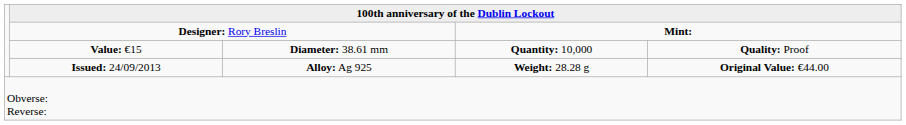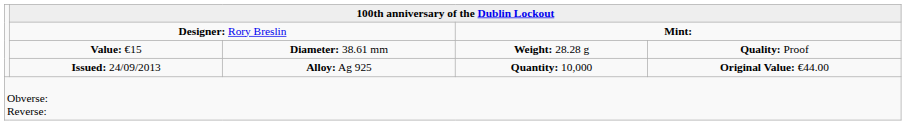 <table class="wikitable" style="width:100%;">
 <tr>
 <td rowspan="4"  style="white-space:nowrap; width:330px; text-align:center;"></td>
 <th colspan="4"  style="text-align:center; background:#eee;">100th anniversary of the <a href='#'>Dublin Lockout</a></th>
 </tr>
 <tr style="text-align:center;">
 <td colspan="2"  style="width:50%; "><strong>Designer:</strong> <a href='#'>Rory Breslin</a></td>
 <td colspan="2"  style="width:50%; "><strong>Mint:</strong></td>
 </tr>
 <tr>
 <td align=center><strong>Value:</strong> €15</td>
 <td align=center><strong>Diameter:</strong> 38.61 mm</td>
-<td align=center><strong>Quantity:</strong> 10,000</td>
+<td align=center><strong>Weight:</strong> 28.28 g</td>
 <td align=center><strong>Quality:</strong> Proof</td>
 </tr>
 <tr>
 <td align=center><strong>Issued:</strong> 24/09/2013</td>
 <td align=center><strong>Alloy:</strong> Ag 925</td>
-<td align=center><strong>Weight:</strong> 28.28 g</td>
+<td align=center><strong>Quantity:</strong> 10,000</td>
 <td align=center><strong>Original Value:</strong> €44.00</td>
 </tr>
 <tr>
 <td colspan="5" style="text-align:left;"><br>Obverse:<br>Reverse:</td>
 </tr>
 </table>
